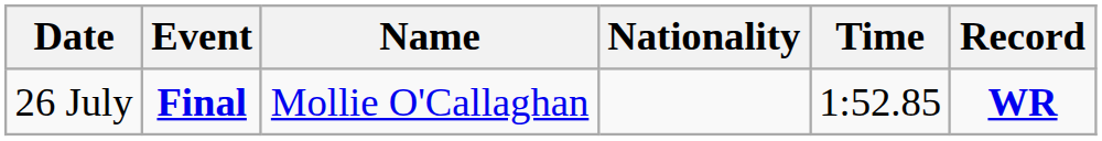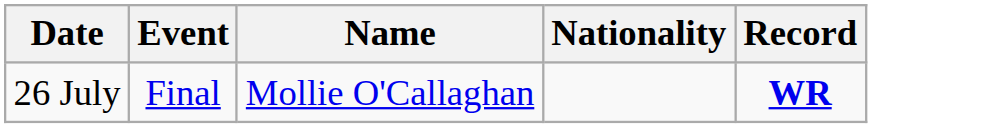 <table class="wikitable" style=text-align:center>
 <tr>
 <th>Date</th>
 <th>Event</th>
 <th>Name</th>
 <th>Nationality</th>
-<th>Time</th>
 <th>Record</th>
 </tr>
 <tr>
 <td>26 July</td>
-<td><strong><a href='#'>Final</a></strong></td>
+<td><a href='#'>Final</a></td>
 <td align=left><a href='#'>Mollie O'Callaghan</a></td>
 <td align=left></td>
-<td>1:52.85</td>
 <td><strong><a href='#'>WR</a></strong></td>
 </tr>
 </table>
